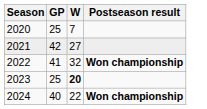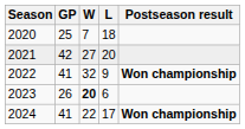 <table class="wikitable">
 <tr>
 <th>Season</th>
 <th>GP</th>
 <th>W</th>
+<th>L</th>
 <th>Postseason result</th>
 </tr>
 <tr>
 <td>2020</td>
 <td>25</td>
 <td>7</td>
+<td>18</td>
 <td></td>
 </tr>
 <tr style="background:#eee;">
 <td>2021</td>
 <td>42</td>
 <td>27</td>
+<td>20</td>
 <td></td>
 </tr>
 <tr>
 <td>2022</td>
 <td>41</td>
 <td>32</td>
+<td>9</td>
 <td><strong>Won championship</strong></td>
 </tr>
 <tr>
 <td>2023</td>
-<td>25</td>
+<td>26</td>
 <td><strong>20</strong></td>
+<td>6</td>
 <td></td>
 </tr>
 <tr>
 <td>2024</td>
-<td>40</td>
+<td>41</td>
 <td>22</td>
+<td>17</td>
 <td><strong>Won championship</strong></td>
 </tr>
 </table>
